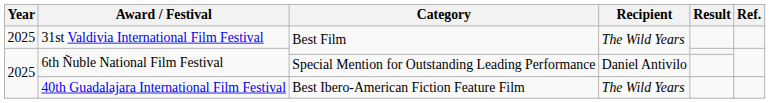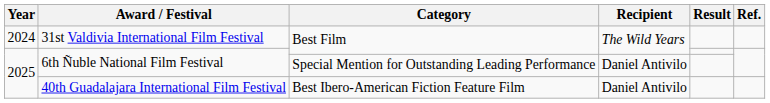 <table class="wikitable">
 <tr>
 <th>Year</th>
 <th>Award / Festival</th>
 <th>Category</th>
 <th>Recipient</th>
 <th>Result</th>
 <th>Ref.</th>
 </tr>
 <tr>
-<td>2025</td>
+<td>2024</td>
 <td>31st <a href='#'>Valdivia International Film Festival</a></td>
 <td rowspan="2">Best Film</td>
 <td rowspan="2"><em>The Wild Years</em></td>
 <td></td>
 <td></td>
 </tr>
 <tr>
 <td rowspan="3">2025</td>
 <td rowspan="2">6th Ñuble National Film Festival</td>
 <td></td>
 <td rowspan="2"></td>
 </tr>
 <tr>
 <td>Special Mention for Outstanding Leading Performance</td>
 <td Daniel Antivilo>Daniel Antivilo</td>
 <td></td>
 </tr>
 <tr>
 <td><a href='#'>40th Guadalajara International Film Festival</a></td>
 <td>Best Ibero-American Fiction Feature Film</td>
-<td><em>The Wild Years</em></td>
+<td Daniel Antivilo>Daniel Antivilo</td>
 <td></td>
 <td></td>
 </tr>
 </table>
